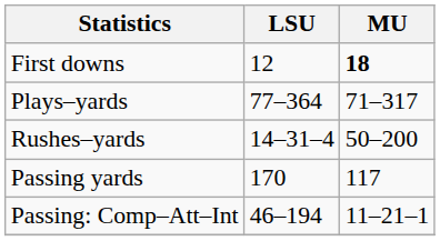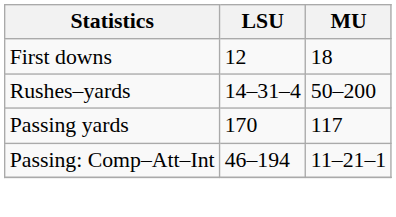 <table class="wikitable">
 <tr>
 <th>Statistics</th>
 <th>LSU</th>
 <th>MU</th>
 </tr>
 <tr>
 <td>First downs</td>
 <td>12</td>
-<td><strong>18</strong></td>
-</tr>
-<tr>
-<td>Plays–yards</td>
-<td>77–364</td>
-<td>71–317</td>
+<td>18</td>
 </tr>
 <tr>
 <td>Rushes–yards</td>
 <td>14–31–4</td>
 <td>50–200</td>
 </tr>
 <tr>
 <td>Passing yards</td>
 <td>170</td>
 <td>117</td>
 </tr>
 <tr>
 <td>Passing: Comp–Att–Int</td>
 <td>46–194</td>
 <td>11–21–1</td>
 </tr>
 <tr>
 </tr>
 </table>
